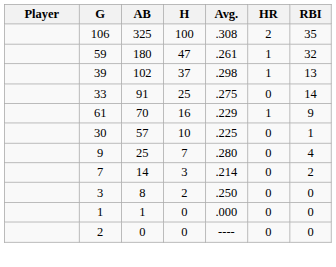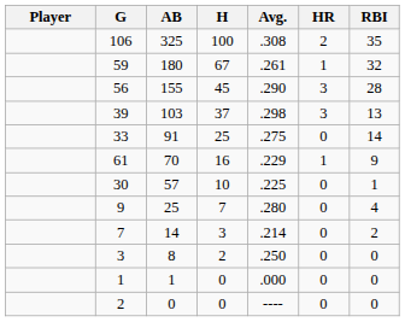 <table class="wikitable sortable">
 <tr>
 <th bgcolor="#DDDDFF" width="16%">Player</th>
 <th bgcolor="#DDDDFF" width="9%">G</th>
 <th bgcolor="#DDDDFF" width="9%">AB</th>
 <th bgcolor="#DDDDFF" width="9%">H</th>
 <th bgcolor="#DDDDFF" width="9%">Avg.</th>
 <th bgcolor="#DDDDFF" width="9%">HR</th>
 <th bgcolor="#DDDDFF" width="9%">RBI</th>
 </tr>
 <tr align="center">
 <td></td>
 <td>106</td>
 <td>325</td>
 <td>100</td>
 <td>.308</td>
 <td>2</td>
 <td>35</td>
 </tr>
 <tr align="center">
 <td></td>
 <td>59</td>
 <td>180</td>
-<td>47</td>
+<td>67</td>
 <td>.261</td>
 <td>1</td>
 <td>32</td>
 </tr>
 <tr align="center">
 <td></td>
+<td>56</td>
+<td>155</td>
+<td>45</td>
+<td>.290</td>
+<td>3</td>
+<td>28</td>
+</tr>
+<tr align="center">
+<td></td>
 <td>39</td>
-<td>102</td>
+<td>103</td>
 <td>37</td>
 <td>.298</td>
-<td>1</td>
+<td>3</td>
 <td>13</td>
 </tr>
 <tr align="center">
 <td></td>
 <td>33</td>
 <td>91</td>
 <td>25</td>
 <td>.275</td>
 <td>0</td>
 <td>14</td>
 </tr>
 <tr align="center">
 <td></td>
 <td>61</td>
 <td>70</td>
 <td>16</td>
 <td>.229</td>
 <td>1</td>
 <td>9</td>
 </tr>
 <tr align="center">
 <td></td>
 <td>30</td>
 <td>57</td>
 <td>10</td>
 <td>.225</td>
 <td>0</td>
 <td>1</td>
 </tr>
 <tr align="center">
 <td></td>
 <td>9</td>
 <td>25</td>
 <td>7</td>
 <td>.280</td>
 <td>0</td>
 <td>4</td>
 </tr>
 <tr align="center">
 <td></td>
 <td>7</td>
 <td>14</td>
 <td>3</td>
 <td>.214</td>
 <td>0</td>
 <td>2</td>
 </tr>
 <tr align="center">
 <td></td>
 <td>3</td>
 <td>8</td>
 <td>2</td>
 <td>.250</td>
 <td>0</td>
 <td>0</td>
 </tr>
 <tr align="center">
 <td></td>
 <td>1</td>
 <td>1</td>
 <td>0</td>
 <td>.000</td>
 <td>0</td>
 <td>0</td>
 </tr>
 <tr align="center">
 <td></td>
 <td>2</td>
 <td>0</td>
 <td>0</td>
 <td>----</td>
 <td>0</td>
 <td>0</td>
 </tr>
 </table>
